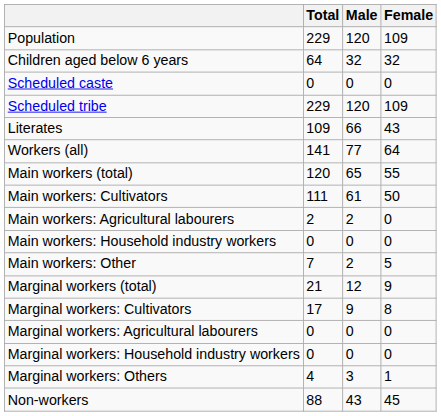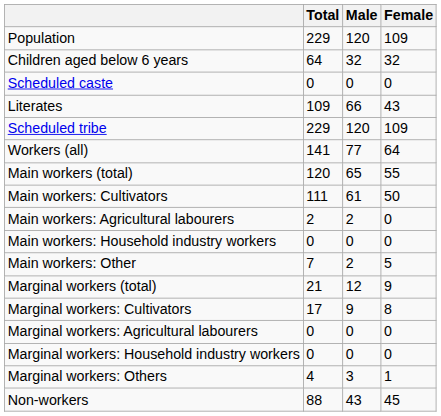 <table class="wikitable sortable">
 <tr>
 <th></th>
 <th>Total</th>
 <th>Male</th>
 <th>Female</th>
 </tr>
 <tr>
 <td>Population</td>
 <td>229</td>
 <td>120</td>
 <td>109</td>
 </tr>
 <tr>
 <td>Children aged below 6 years</td>
 <td>64</td>
 <td>32</td>
 <td>32</td>
 </tr>
 <tr>
 <td><a href='#'>Scheduled caste</a></td>
 <td>0</td>
 <td>0</td>
 <td>0</td>
 </tr>
 <tr>
+<td>Literates</td>
+<td>109</td>
+<td>66</td>
+<td>43</td>
+</tr>
+<tr>
 <td><a href='#'>Scheduled tribe</a></td>
 <td>229</td>
 <td>120</td>
 <td>109</td>
-</tr>
-<tr>
-<td>Literates</td>
-<td>109</td>
-<td>66</td>
-<td>43</td>
 </tr>
 <tr>
 <td>Workers (all)</td>
 <td>141</td>
 <td>77</td>
 <td>64</td>
 </tr>
 <tr>
 <td>Main workers (total)</td>
 <td>120</td>
 <td>65</td>
 <td>55</td>
 </tr>
 <tr>
 <td>Main workers: Cultivators</td>
 <td>111</td>
 <td>61</td>
 <td>50</td>
 </tr>
 <tr>
 <td>Main workers: Agricultural labourers</td>
 <td>2</td>
 <td>2</td>
 <td>0</td>
 </tr>
 <tr>
 <td>Main workers: Household industry workers</td>
 <td>0</td>
 <td>0</td>
 <td>0</td>
 </tr>
 <tr>
 <td>Main workers: Other</td>
 <td>7</td>
 <td>2</td>
 <td>5</td>
 </tr>
 <tr>
 <td>Marginal workers (total)</td>
 <td>21</td>
 <td>12</td>
 <td>9</td>
 </tr>
 <tr>
 <td>Marginal workers: Cultivators</td>
 <td>17</td>
 <td>9</td>
 <td>8</td>
 </tr>
 <tr>
 <td>Marginal workers: Agricultural labourers</td>
 <td>0</td>
 <td>0</td>
 <td>0</td>
 </tr>
 <tr>
 <td>Marginal workers: Household industry workers</td>
 <td>0</td>
 <td>0</td>
 <td>0</td>
 </tr>
 <tr>
 <td>Marginal workers: Others</td>
 <td>4</td>
 <td>3</td>
 <td>1</td>
 </tr>
 <tr>
 <td>Non-workers</td>
 <td>88</td>
 <td>43</td>
 <td>45</td>
 </tr>
 </table>
